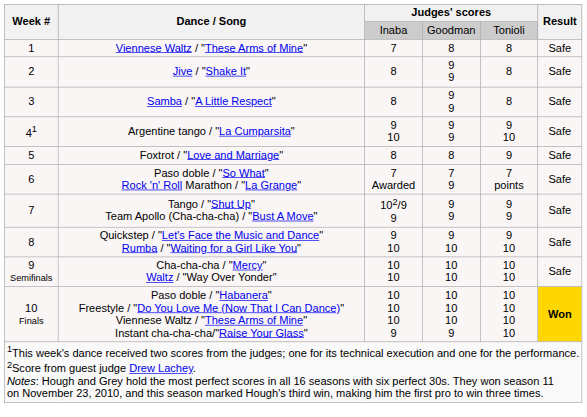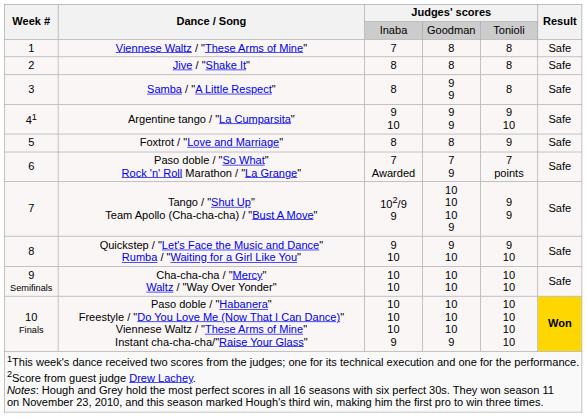 <table class="wikitable collapsible collapsed">
 <tr style="text-align:Center; background:#ccc;">
 <th rowspan="2">Week #</th>
 <th rowspan="2">Dance / Song</th>
 <th colspan="3">Judges' scores</th>
 <th rowspan="2">Result</th>
 </tr>
 <tr style="text-align:center; background:#ccc;">
 <td style="width:10%; ">Inaba</td>
 <td style="width:10%; ">Goodman</td>
 <td style="width:10%; ">Tonioli</td>
 </tr>
 <tr style="text-align: center; background:#faf6f6;">
 <td>1</td>
 <td><a href='#'>Viennese Waltz</a> / "<a href='#'>These Arms of Mine</a>"</td>
 <td>7</td>
 <td>8</td>
 <td>8</td>
 <td>Safe</td>
 </tr>
 <tr style="text-align: center; background:#faf6f6;">
 <td>2</td>
 <td><a href='#'>Jive</a> / "<a href='#'>Shake It</a>"</td>
 <td>8</td>
-<td>9<br>9</td>
+<td>8</td>
 <td>8</td>
 <td>Safe</td>
 </tr>
 <tr style="text-align: center; background:#faf6f6;">
 <td>3</td>
 <td><a href='#'>Samba</a> / "<a href='#'>A Little Respect</a>"</td>
 <td>8</td>
 <td>9<br>9</td>
 <td>8</td>
 <td>Safe</td>
 </tr>
 <tr style="text-align: center; background:#faf6f6;">
 <td>4<sup>1</sup></td>
 <td>Argentine tango / "<a href='#'>La Cumparsita</a>"</td>
 <td>9<br>10</td>
 <td>9<br>9</td>
 <td>9<br>10</td>
 <td>Safe</td>
 </tr>
 <tr style="text-align:center; background:#faf6f6;">
 <td>5</td>
 <td>Foxtrot / "<a href='#'>Love and Marriage</a>"</td>
 <td>8</td>
 <td>8</td>
 <td>9</td>
 <td>Safe</td>
 </tr>
 <tr style="text-align: center; background:#faf6f6;">
 <td>6</td>
 <td>Paso doble / "<a href='#'>So What</a>"<br><a href='#'>Rock 'n' Roll</a> Marathon / "<a href='#'>La Grange</a>"</td>
 <td>7<br>Awarded</td>
 <td>7<br>9</td>
 <td>7<br>points</td>
 <td>Safe</td>
 </tr>
 <tr style="text-align: center; background:#faf6f6;">
 <td>7</td>
 <td>Tango / "<a href='#'>Shut Up</a>"<br>Team Apollo (Cha-cha-cha) / "<a href='#'>Bust A Move</a>"</td>
 <td>10<sup>2</sup>/9<br>9</td>
-<td>9<br>9</td>
+<td>10<br>10<br>10<br>9</td>
 <td>9<br>9</td>
 <td>Safe</td>
 </tr>
 <tr style="text-align: center; background:#faf6f6;">
 <td>8</td>
 <td>Quickstep / "<a href='#'>Let's Face the Music and Dance</a>"<br><a href='#'>Rumba</a> / "<a href='#'>Waiting for a Girl Like You</a>"</td>
 <td>9<br>10</td>
 <td>9<br>10</td>
 <td>9<br>10</td>
 <td>Safe</td>
 </tr>
 <tr style="text-align: center; background:#faf6f6;">
 <td>9<br><small>Semifinals</small></td>
 <td>Cha-cha-cha / "<a href='#'>Mercy</a>"<br><a href='#'>Waltz</a> / "Way Over Yonder"</td>
 <td>10<br>10</td>
 <td>10<br>10</td>
 <td>10<br>10</td>
 <td>Safe</td>
 </tr>
 <tr style="text-align: center; background:#faf6f6;">
 <td>10<br><small>Finals</small></td>
 <td>Paso doble / "<a href='#'>Habanera</a>"<br>Freestyle / "<a href='#'>Do You Love Me (Now That I Can Dance)</a>"<br>Viennese Waltz / "<a href='#'>These Arms of Mine</a>"<br>Instant cha-cha-cha/"<a href='#'>Raise Your Glass</a>"</td>
 <td>10<br>10<br>10<br>9</td>
 <td>10<br>10<br>10<br>9</td>
 <td>10<br>10<br>10<br>10</td>
 <th style="background:gold;">Won</th>
 </tr>
 <tr>
 <td colspan="6"><sup>1</sup>This week's dance received two scores from the judges; one for its technical execution and one for the performance.<br><sup>2</sup>Score from guest judge <a href='#'>Drew Lachey</a>.<br><em>Notes</em>: Hough and Grey hold the most perfect scores in all 16 seasons with six perfect 30s. They won season 11<br>on November 23, 2010, and this season marked Hough's third win, making him the first pro to win three times.</td>
 </tr>
 </table>
